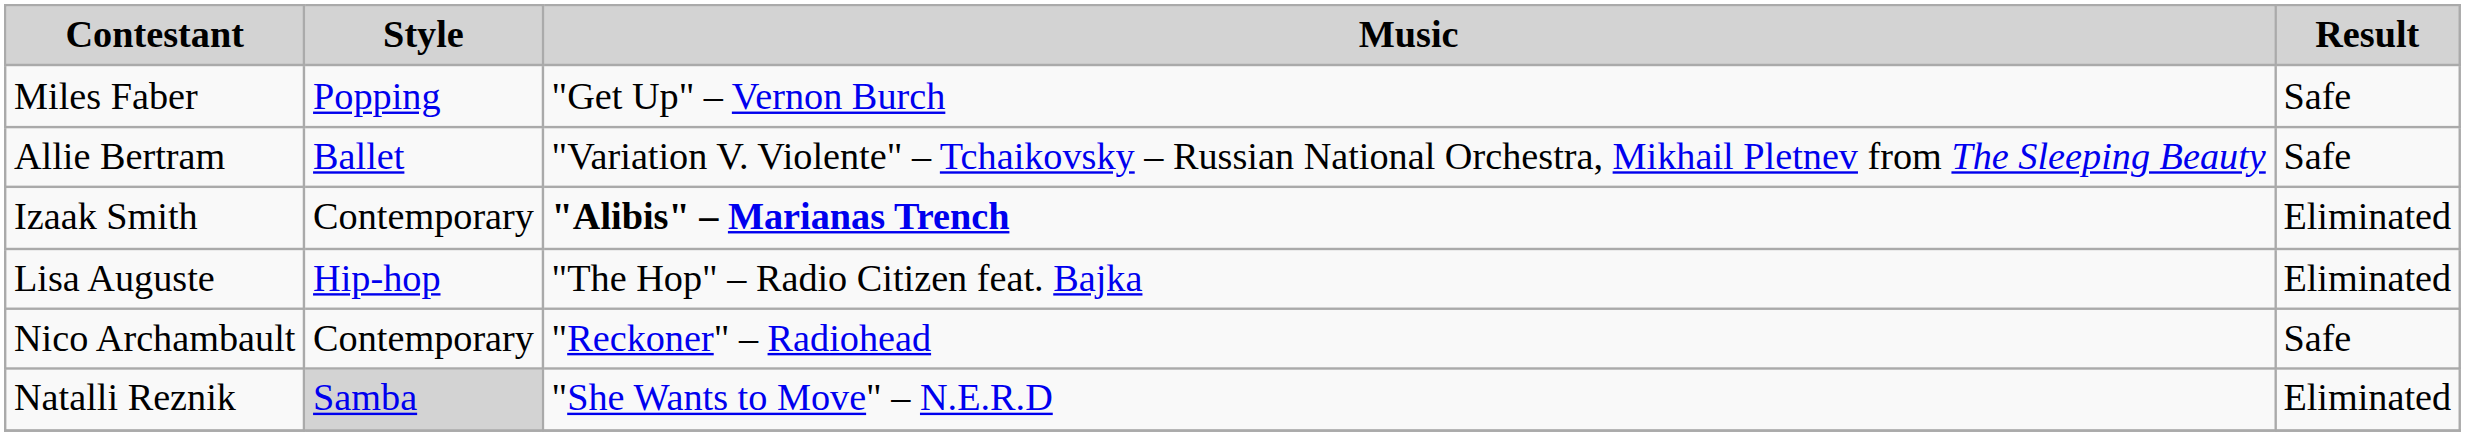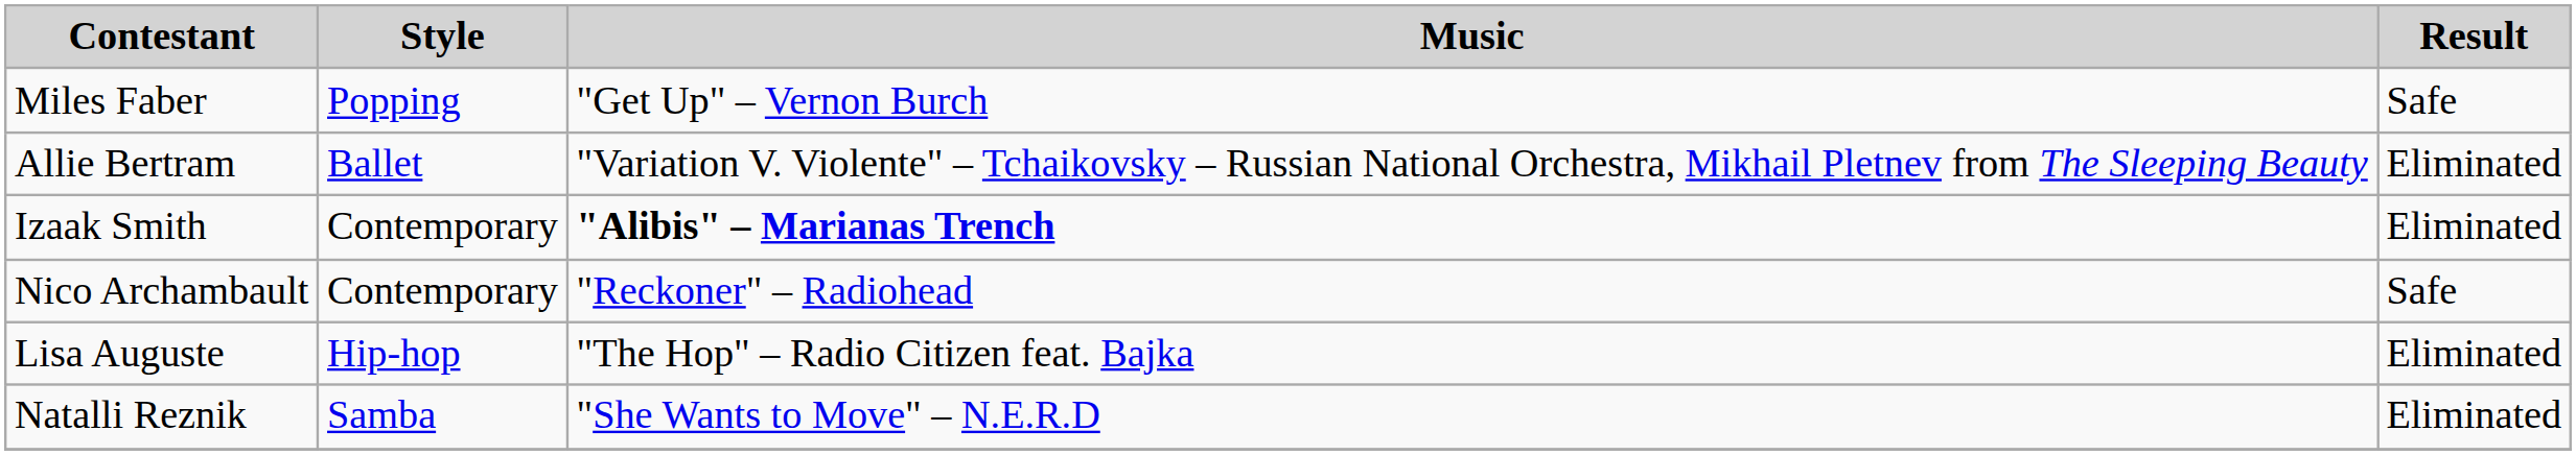 <table class="wikitable">
 <tr align="center" bgcolor="lightgrey">
 <td><strong>Contestant</strong></td>
 <td><strong>Style</strong></td>
 <td><strong>Music</strong></td>
 <td><strong>Result</strong></td>
 </tr>
 <tr>
 <td>Miles Faber</td>
 <td><a href='#'>Popping</a></td>
 <td>"Get Up" – <a href='#'>Vernon Burch</a></td>
 <td>Safe</td>
 </tr>
 <tr>
 <td>Allie Bertram</td>
 <td><a href='#'>Ballet</a></td>
 <td>"Variation V. Violente" – <a href='#'>Tchaikovsky</a> – Russian National Orchestra, <a href='#'>Mikhail Pletnev</a> from <em><a href='#'>The Sleeping Beauty</a></em></td>
-<td>Safe</td>
+<td>Eliminated</td>
 </tr>
 <tr>
 <td>Izaak Smith</td>
 <td>Contemporary</td>
 <td><strong>"Alibis" – <a href='#'>Marianas Trench</a></strong></td>
-<td>Eliminated</td>
-</tr>
-<tr>
-<td>Lisa Auguste</td>
-<td><a href='#'>Hip-hop</a></td>
-<td>"The Hop" – Radio Citizen feat. <a href='#'>Bajka</a></td>
 <td>Eliminated</td>
 </tr>
 <tr>
 <td>Nico Archambault</td>
 <td>Contemporary</td>
 <td>"<a href='#'>Reckoner</a>" – <a href='#'>Radiohead</a></td>
 <td>Safe</td>
 </tr>
 <tr>
+<td>Lisa Auguste</td>
+<td><a href='#'>Hip-hop</a></td>
+<td>"The Hop" – Radio Citizen feat. <a href='#'>Bajka</a></td>
+<td>Eliminated</td>
+</tr>
+<tr>
 <td>Natalli Reznik</td>
-<td style="background: lightgrey;"><a href='#'>Samba</a></td>
+<td><a href='#'>Samba</a></td>
 <td>"<a href='#'>She Wants to Move</a>" – <a href='#'>N.E.R.D</a></td>
 <td>Eliminated</td>
 </tr>
 <tr>
 </tr>
 </table>
